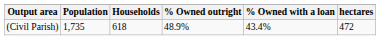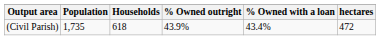 <table class="wikitable">
 <tr>
 </tr>
 <tr>
 <th>Output area</th>
 <th>Population</th>
 <th>Households</th>
 <th>% Owned outright</th>
 <th>% Owned with a loan</th>
 <th>hectares</th>
 </tr>
 <tr>
 <td>(Civil Parish)</td>
 <td>1,735</td>
 <td>618</td>
-<td>48.9%</td>
+<td>43.9%</td>
 <td>43.4%</td>
 <td>472</td>
 </tr>
 </table>
